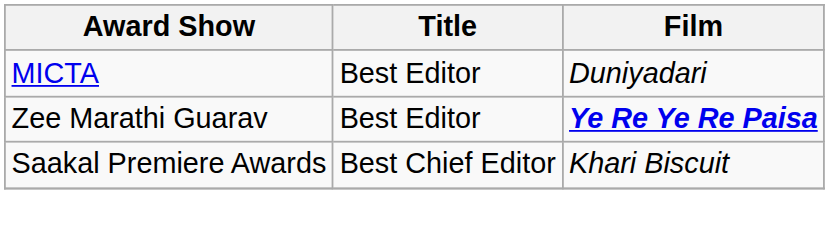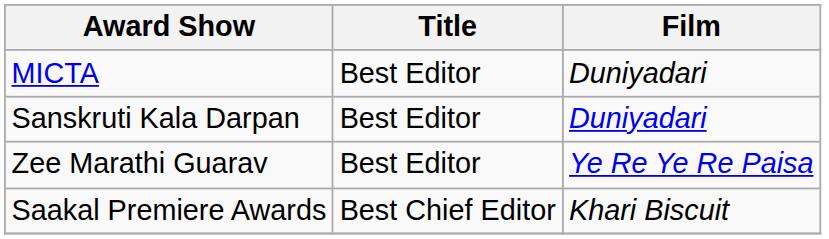 <table class="wikitable">
 <tr>
 <th>Award Show</th>
 <th>Title</th>
 <th>Film</th>
 </tr>
 <tr>
 <td><a href='#'>MICTA</a></td>
 <td>Best Editor</td>
 <td><em>Duniyadari</em></td>
 </tr>
 <tr>
+<td>Sanskruti Kala Darpan</td>
+<td>Best Editor</td>
+<td><em><a href='#'>Duniyadari</a></em></td>
+</tr>
+<tr>
 <td>Zee Marathi Guarav</td>
 <td>Best Editor</td>
-<td><strong><a href='#'> <em>Ye Re Ye Re Paisa</em></a></strong></td>
+<td><a href='#'> <em>Ye Re Ye Re Paisa</em></a></td>
 </tr>
 <tr>
 <td>Saakal Premiere Awards</td>
 <td>Best Chief Editor</td>
 <td><em>Khari Biscuit</em></td>
 </tr>
 <tr>
 </tr>
 </table>
